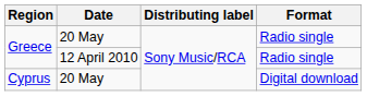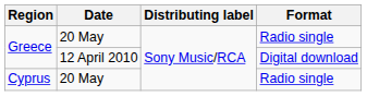 <table class= wikitable>
 <tr>
 <th>Region</th>
 <th>Date</th>
 <th>Distributing label</th>
 <th>Format</th>
 </tr>
 <tr>
 <td rowspan="2"><a href='#'>Greece</a></td>
 <td>20 May</td>
 <td rowspan="3"><a href='#'>Sony Music</a>/<a href='#'>RCA</a></td>
 <td><a href='#'>Radio single</a></td>
 </tr>
 <tr>
 <td>12 April 2010</td>
-<td><a href='#'>Radio single</a></td>
+<td><a href='#'>Digital download</a></td>
 </tr>
 <tr>
 <td><a href='#'>Cyprus</a></td>
 <td>20 May</td>
-<td><a href='#'>Digital download</a></td>
+<td><a href='#'>Radio single</a></td>
 </tr>
 </table>
